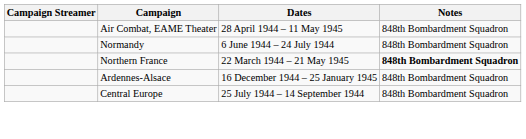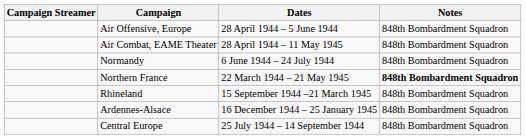 <table class="wikitable">
 <tr style="background:#efefef;">
 <th>Campaign Streamer</th>
 <th>Campaign</th>
 <th>Dates</th>
 <th>Notes</th>
+</tr>
+<tr>
+<td></td>
+<td>Air Offensive, Europe</td>
+<td>28 April 1944 – 5 June 1944</td>
+<td>848th Bombardment Squadron</td>
 </tr>
 <tr>
 <td></td>
 <td>Air Combat, EAME Theater</td>
 <td>28 April 1944 – 11 May 1945</td>
 <td>848th Bombardment Squadron</td>
 </tr>
 <tr>
 <td></td>
 <td>Normandy</td>
 <td>6 June 1944 – 24 July 1944</td>
 <td>848th Bombardment Squadron</td>
 </tr>
 <tr>
 <td></td>
 <td>Northern France</td>
 <td>22 March 1944 – 21 May 1945</td>
 <td><strong>848th Bombardment Squadron</strong></td>
 </tr>
 <tr>
 <td></td>
+<td>Rhineland</td>
+<td>15 September 1944 –21 March 1945</td>
+<td>848th Bombardment Squadron</td>
+</tr>
+<tr>
+<td></td>
 <td>Ardennes-Alsace</td>
 <td>16 December 1944 – 25 January 1945</td>
 <td>848th Bombardment Squadron</td>
 </tr>
 <tr>
 <td></td>
 <td>Central Europe</td>
 <td>25 July 1944 – 14 September 1944</td>
 <td>848th Bombardment Squadron</td>
 </tr>
 </table>
